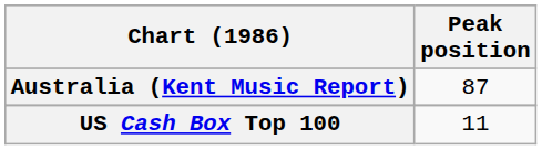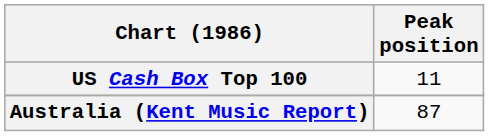 <table class="wikitable sortable plainrowheaders" style="text-align:center">
 <tr>
 <th scope="col">Chart (1986)</th>
 <th scope="col">Peak<br>position</th>
 </tr>
 <tr>
-<th scope="row">Australia (<a href='#'>Kent Music Report</a>)</th>
-<td>87</td>
+<th scope="row">US <em><a href='#'>Cash Box</a></em> Top 100</th>
+<td>11</td>
 </tr>
 <tr>
 </tr>
 <tr>
 </tr>
 <tr>
 </tr>
 <tr>
 </tr>
 <tr>
 </tr>
 <tr>
-<th scope="row">US <em><a href='#'>Cash Box</a></em> Top 100</th>
-<td>11</td>
+<th scope="row">Australia (<a href='#'>Kent Music Report</a>)</th>
+<td>87</td>
 </tr>
 </table>
